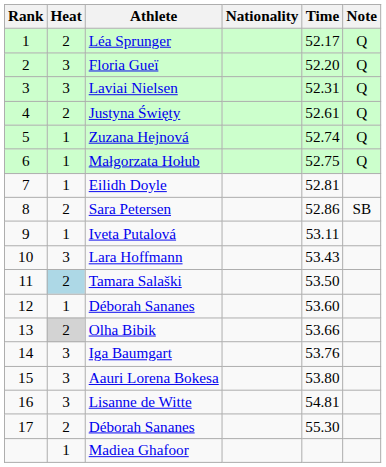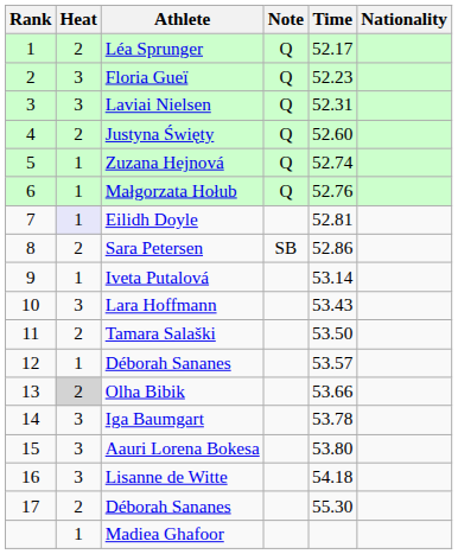 <table class="wikitable sortable" style="text-align:center">
 <tr>
 <th>Rank</th>
 <th>Heat</th>
 <th>Athlete</th>
+<th>Note</th>
+<th>Time</th>
 <th>Nationality</th>
-<th>Time</th>
-<th>Note</th>
 </tr>
 <tr bgcolor=ccffcc>
 <td>1</td>
 <td>2</td>
 <td align=left><a href='#'>Léa Sprunger</a></td>
+<td>Q</td>
+<td>52.17</td>
 <td align=left></td>
-<td>52.17</td>
-<td>Q</td>
 </tr>
 <tr bgcolor=ccffcc>
 <td>2</td>
 <td>3</td>
 <td align=left><a href='#'>Floria Gueï</a></td>
+<td>Q</td>
+<td>52.23</td>
 <td align=left></td>
-<td>52.20</td>
-<td>Q</td>
 </tr>
 <tr bgcolor=ccffcc>
 <td>3</td>
 <td>3</td>
 <td align=left><a href='#'>Laviai Nielsen</a></td>
+<td>Q</td>
+<td>52.31</td>
 <td align=left></td>
-<td>52.31</td>
-<td>Q</td>
 </tr>
 <tr bgcolor=ccffcc>
 <td>4</td>
 <td>2</td>
 <td align=left><a href='#'>Justyna Święty</a></td>
+<td>Q</td>
+<td>52.60</td>
 <td align=left></td>
-<td>52.61</td>
-<td>Q</td>
 </tr>
 <tr bgcolor=ccffcc>
 <td>5</td>
 <td>1</td>
 <td align=left><a href='#'>Zuzana Hejnová</a></td>
+<td>Q</td>
+<td>52.74</td>
 <td align=left></td>
-<td>52.74</td>
-<td>Q</td>
 </tr>
 <tr bgcolor=ccffcc>
 <td>6</td>
 <td>1</td>
 <td align=left><a href='#'>Małgorzata Hołub</a></td>
+<td>Q</td>
+<td>52.76</td>
 <td align=left></td>
-<td>52.75</td>
-<td>Q</td>
 </tr>
 <tr>
 <td>7</td>
-<td>1</td>
+<td style="background: lavender;">1</td>
 <td align=left><a href='#'>Eilidh Doyle</a></td>
+<td></td>
+<td>52.81</td>
 <td align=left></td>
-<td>52.81</td>
-<td></td>
 </tr>
 <tr>
 <td>8</td>
 <td>2</td>
 <td align=left><a href='#'>Sara Petersen</a></td>
+<td>SB</td>
+<td>52.86</td>
 <td align=left></td>
-<td>52.86</td>
-<td>SB</td>
 </tr>
 <tr>
 <td>9</td>
 <td>1</td>
 <td align=left><a href='#'>Iveta Putalová</a></td>
+<td></td>
+<td>53.14</td>
 <td align=left></td>
-<td>53.11</td>
-<td></td>
 </tr>
 <tr>
 <td>10</td>
 <td>3</td>
 <td align=left><a href='#'>Lara Hoffmann</a></td>
+<td></td>
+<td>53.43</td>
 <td align=left></td>
-<td>53.43</td>
-<td></td>
 </tr>
 <tr>
 <td>11</td>
-<td style="background: lightblue;">2</td>
+<td>2</td>
 <td align=left><a href='#'>Tamara Salaški</a></td>
+<td></td>
+<td>53.50</td>
 <td align=left></td>
-<td>53.50</td>
-<td></td>
 </tr>
 <tr>
 <td>12</td>
 <td>1</td>
 <td align=left><a href='#'>Déborah Sananes</a></td>
+<td></td>
+<td>53.57</td>
 <td align=left></td>
-<td>53.60</td>
-<td></td>
 </tr>
 <tr>
 <td>13</td>
 <td style="background: lightgrey;">2</td>
 <td align=left><a href='#'>Olha Bibik</a></td>
+<td></td>
+<td>53.66</td>
 <td align=left></td>
-<td>53.66</td>
-<td></td>
 </tr>
 <tr>
 <td>14</td>
 <td>3</td>
 <td align=left><a href='#'>Iga Baumgart</a></td>
+<td></td>
+<td>53.78</td>
 <td align=left></td>
-<td>53.76</td>
-<td></td>
 </tr>
 <tr>
 <td>15</td>
 <td>3</td>
 <td align=left><a href='#'>Aauri Lorena Bokesa</a></td>
+<td></td>
+<td>53.80</td>
 <td align=left></td>
-<td>53.80</td>
-<td></td>
 </tr>
 <tr>
 <td>16</td>
 <td>3</td>
 <td align=left><a href='#'>Lisanne de Witte</a></td>
+<td></td>
+<td>54.18</td>
 <td align=left></td>
-<td>54.81</td>
-<td></td>
 </tr>
 <tr>
 <td>17</td>
 <td>2</td>
 <td align=left><a href='#'>Déborah Sananes</a></td>
+<td></td>
+<td>55.30</td>
 <td align=left></td>
-<td>55.30</td>
-<td></td>
 </tr>
 <tr>
 <td></td>
 <td>1</td>
 <td align=left><a href='#'>Madiea Ghafoor</a></td>
-<td align=left></td>
 <td></td>
 <td></td>
+<td align=left></td>
 </tr>
 </table>
